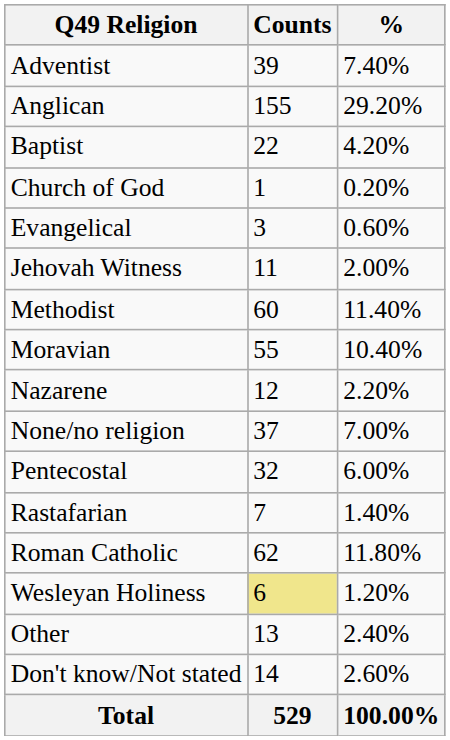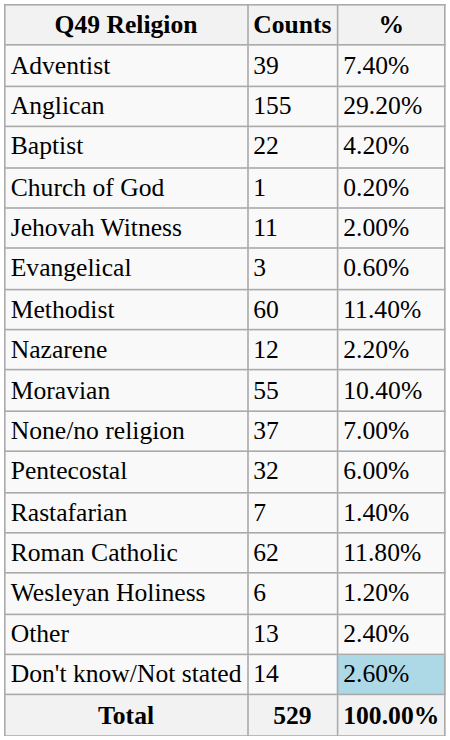 <table class="wikitable sortable">
 <tr>
 <th>Q49 Religion</th>
 <th>Counts</th>
 <th>%</th>
 </tr>
 <tr>
 <td>Adventist</td>
 <td>39</td>
 <td>7.40%</td>
 </tr>
 <tr>
 <td>Anglican</td>
 <td>155</td>
 <td>29.20%</td>
 </tr>
 <tr>
 <td>Baptist</td>
 <td>22</td>
 <td>4.20%</td>
 </tr>
 <tr>
 <td>Church of God</td>
 <td>1</td>
 <td>0.20%</td>
 </tr>
 <tr>
+<td>Jehovah Witness</td>
+<td>11</td>
+<td>2.00%</td>
+</tr>
+<tr>
 <td>Evangelical</td>
 <td>3</td>
 <td>0.60%</td>
-</tr>
-<tr>
-<td>Jehovah Witness</td>
-<td>11</td>
-<td>2.00%</td>
 </tr>
 <tr>
 <td>Methodist</td>
 <td>60</td>
 <td>11.40%</td>
 </tr>
 <tr>
+<td>Nazarene</td>
+<td>12</td>
+<td>2.20%</td>
+</tr>
+<tr>
 <td>Moravian</td>
 <td>55</td>
 <td>10.40%</td>
-</tr>
-<tr>
-<td>Nazarene</td>
-<td>12</td>
-<td>2.20%</td>
 </tr>
 <tr>
 <td>None/no religion</td>
 <td>37</td>
 <td>7.00%</td>
 </tr>
 <tr>
 <td>Pentecostal</td>
 <td>32</td>
 <td>6.00%</td>
 </tr>
 <tr>
 <td>Rastafarian</td>
 <td>7</td>
 <td>1.40%</td>
 </tr>
 <tr>
 <td>Roman Catholic</td>
 <td>62</td>
 <td>11.80%</td>
 </tr>
 <tr>
 <td>Wesleyan Holiness</td>
-<td style="background: khaki;">6</td>
+<td>6</td>
 <td>1.20%</td>
 </tr>
 <tr>
 <td>Other</td>
 <td>13</td>
 <td>2.40%</td>
 </tr>
 <tr>
 <td>Don't know/Not stated</td>
 <td>14</td>
-<td>2.60%</td>
+<td style="background: lightblue;">2.60%</td>
 </tr>
 <tr>
 <th>Total</th>
 <th>529</th>
 <th>100.00%</th>
 </tr>
 </table>
